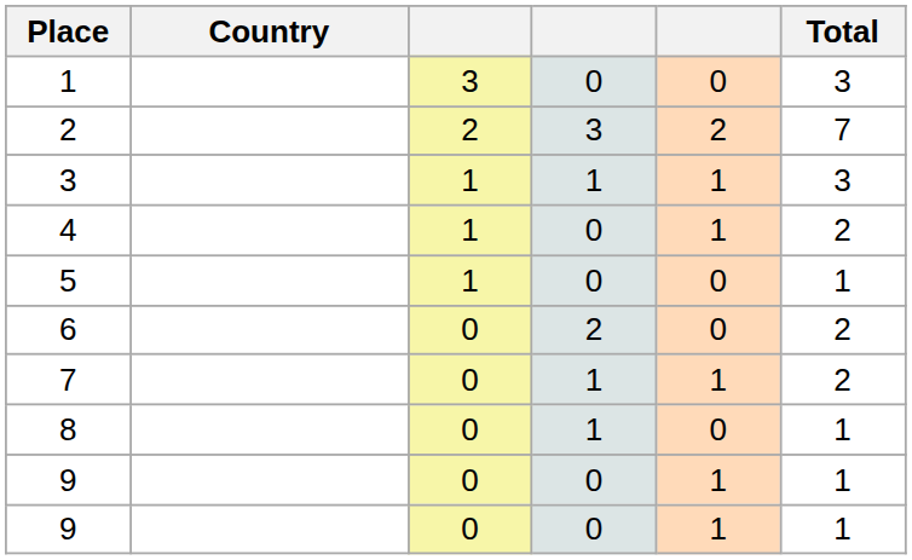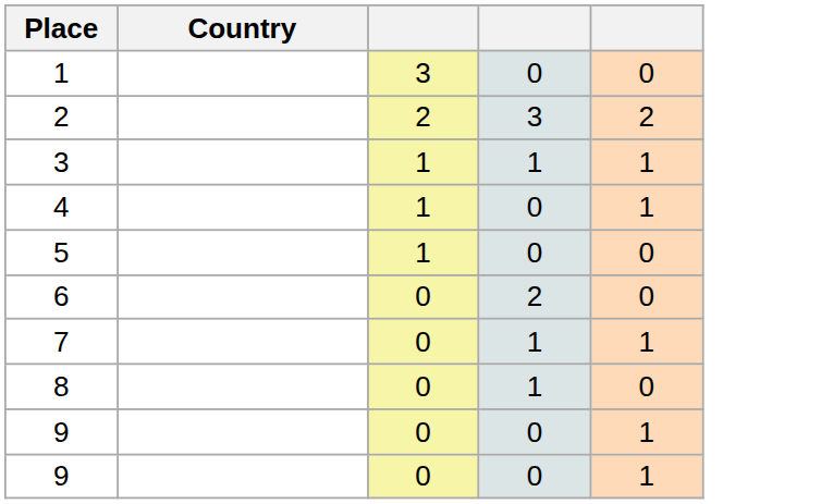 <table class=wikitable style="border:1px solid #AAAAAA;font-size:90%">
 <tr bgcolor="#EFEFEF">
 <th width=50>Place</th>
 <th width=120>Country</th>
 <th width=50></th>
 <th width=50></th>
 <th width=50></th>
-<th width=50>Total</th>
 </tr>
 <tr align="center" valign="top" bgcolor="#FFFFFF">
 <td>1</td>
 <td align="left"></td>
 <td style="background:#F7F6A8;">3</td>
 <td style="background:#DCE5E5;">0</td>
 <td style="background:#FFDAB9;">0</td>
-<td>3</td>
 </tr>
 <tr align="center" valign="top" bgcolor="#FFFFFF">
 <td>2</td>
 <td align="left"></td>
 <td style="background:#F7F6A8;">2</td>
 <td style="background:#DCE5E5;">3</td>
 <td style="background:#FFDAB9;">2</td>
-<td>7</td>
 </tr>
 <tr align="center" valign="top" bgcolor="#FFFFFF">
 <td>3</td>
 <td align="left"></td>
 <td style="background:#F7F6A8;">1</td>
 <td style="background:#DCE5E5;">1</td>
 <td style="background:#FFDAB9;">1</td>
-<td>3</td>
 </tr>
 <tr align="center" valign="top" bgcolor="#FFFFFF">
 <td>4</td>
 <td align="left"></td>
 <td style="background:#F7F6A8;">1</td>
 <td style="background:#DCE5E5;">0</td>
 <td style="background:#FFDAB9;">1</td>
-<td>2</td>
 </tr>
 <tr align="center" valign="top" bgcolor="#FFFFFF">
 <td>5</td>
 <td align="left"></td>
 <td style="background:#F7F6A8;">1</td>
 <td style="background:#DCE5E5;">0</td>
 <td style="background:#FFDAB9;">0</td>
-<td>1</td>
 </tr>
 <tr align="center" valign="top" bgcolor="#FFFFFF">
 <td>6</td>
 <td align="left"></td>
 <td style="background:#F7F6A8;">0</td>
 <td style="background:#DCE5E5;">2</td>
 <td style="background:#FFDAB9;">0</td>
-<td>2</td>
 </tr>
 <tr align="center" valign="top" bgcolor="#FFFFFF">
 <td>7</td>
 <td align="left"></td>
 <td style="background:#F7F6A8;">0</td>
 <td style="background:#DCE5E5;">1</td>
 <td style="background:#FFDAB9;">1</td>
-<td>2</td>
 </tr>
 <tr align="center" valign="top" bgcolor="#FFFFFF">
 <td>8</td>
 <td align="left"></td>
 <td style="background:#F7F6A8;">0</td>
 <td style="background:#DCE5E5;">1</td>
 <td style="background:#FFDAB9;">0</td>
-<td>1</td>
 </tr>
 <tr align="center" valign="top" bgcolor="#FFFFFF">
 <td>9</td>
 <td align="left"></td>
 <td style="background:#F7F6A8;">0</td>
 <td style="background:#DCE5E5;">0</td>
 <td style="background:#FFDAB9;">1</td>
-<td>1</td>
 </tr>
 <tr align="center" valign="top" bgcolor="#FFFFFF">
 <td>9</td>
 <td align="left"></td>
 <td style="background:#F7F6A8;">0</td>
 <td style="background:#DCE5E5;">0</td>
 <td style="background:#FFDAB9;">1</td>
-<td>1</td>
 </tr>
 </table>
